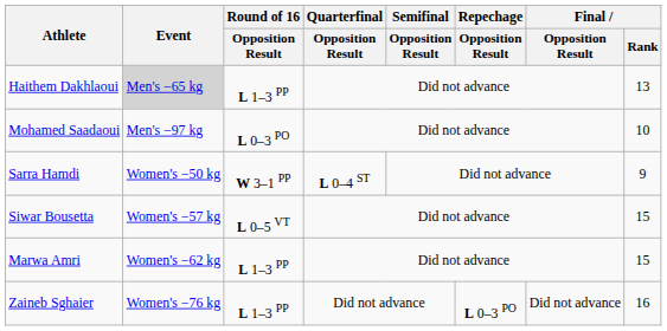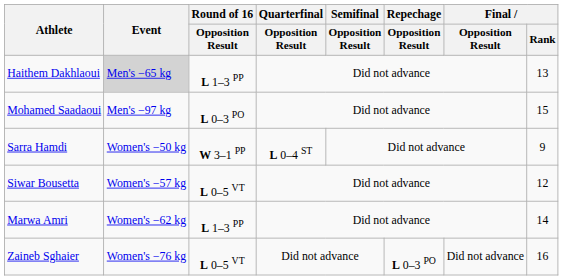 <table class="wikitable" style="font-size:90%">
 <tr>
 <th rowspan=2>Athlete</th>
 <th rowspan=2>Event</th>
 <th>Round of 16</th>
 <th>Quarterfinal</th>
 <th>Semifinal</th>
 <th>Repechage</th>
 <th colspan=2>Final / </th>
 </tr>
 <tr style="font-size: 95%">
 <th>Opposition<br>Result</th>
 <th>Opposition<br>Result</th>
 <th>Opposition<br>Result</th>
 <th>Opposition<br>Result</th>
 <th>Opposition<br>Result</th>
 <th>Rank</th>
 </tr>
 <tr align=center>
 <td align=left><a href='#'>Haithem Dakhlaoui</a></td>
 <td align=left style="background: lightgrey;"><a href='#'>Men's −65 kg</a></td>
 <td><br><strong>L</strong> 1–3 <sup>PP</sup></td>
 <td colspan=4>Did not advance</td>
 <td>13</td>
 </tr>
 <tr align=center>
 <td align=left><a href='#'>Mohamed Saadaoui</a></td>
 <td align=left><a href='#'>Men's −97 kg</a></td>
 <td><br><strong>L</strong> 0–3 <sup>PO</sup></td>
 <td colspan=4>Did not advance</td>
-<td>10</td>
+<td>15</td>
 </tr>
 <tr align=center>
 <td align=left><a href='#'>Sarra Hamdi</a></td>
 <td align=left><a href='#'>Women's −50 kg</a></td>
 <td><br><strong>W</strong> 3–1 <sup>PP</sup></td>
 <td><br><strong>L</strong> 0–4 <sup>ST</sup></td>
 <td colspan=3>Did not advance</td>
 <td>9</td>
 </tr>
 <tr align=center>
 <td align=left><a href='#'>Siwar Bousetta</a></td>
 <td align=left><a href='#'>Women's −57 kg</a></td>
 <td><br><strong>L</strong> 0–5 <sup>VT</sup></td>
 <td colspan=4>Did not advance</td>
-<td>15</td>
+<td>12</td>
 </tr>
 <tr align=center>
 <td align=left><a href='#'>Marwa Amri</a></td>
 <td align=left><a href='#'>Women's −62 kg</a></td>
 <td><br> <strong>L</strong> 1–3 <sup>PP</sup></td>
 <td colspan=4>Did not advance</td>
-<td>15</td>
+<td>14</td>
 </tr>
 <tr align=center>
 <td align=left><a href='#'>Zaineb Sghaier</a></td>
 <td align=left><a href='#'>Women's −76 kg</a></td>
-<td><br><strong>L</strong> 1–3 <sup>PP</sup></td>
+<td><br><strong>L</strong> 0–5 <sup>VT</sup></td>
 <td colspan=2>Did not advance</td>
 <td><br><strong>L</strong> 0–3 <sup>PO</sup></td>
 <td>Did not advance</td>
 <td>16</td>
 </tr>
 </table>
